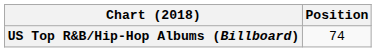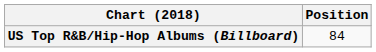 <table class="wikitable plainrowheaders" style="text-align:center">
 <tr>
 <th scope="col">Chart (2018)</th>
 <th scope="col">Position</th>
 </tr>
 <tr>
 <th scope="row">US Top R&B/Hip-Hop Albums (<em>Billboard</em>)</th>
-<td>74</td>
+<td>84</td>
 </tr>
 </table>
